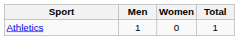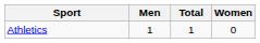 <table class="wikitable sortable" style="text-align:center;">
 <tr>
 <th width="180">Sport</th>
 <th width="55">Men</th>
+<th width="55">Total</th>
 <th width="55">Women</th>
-<th width="55">Total</th>
 </tr>
 <tr>
 <td align="left"><a href='#'>Athletics</a></td>
 <td>1</td>
+<td>1</td>
 <td>0</td>
-<td>1</td>
 </tr>
 </table>
